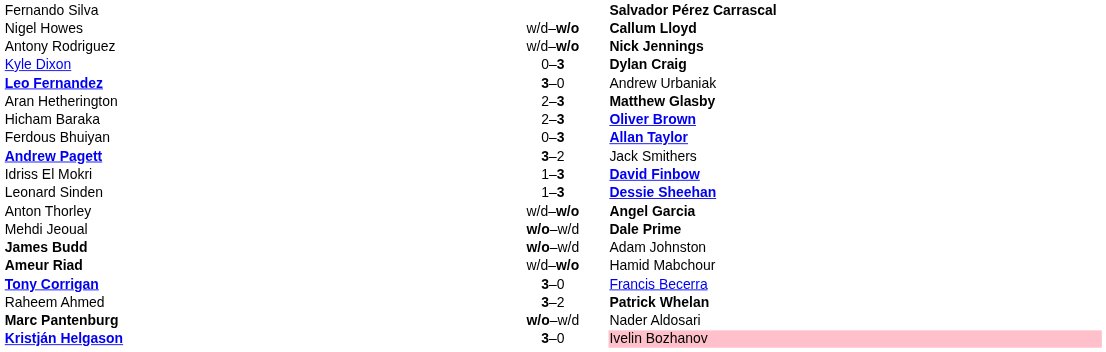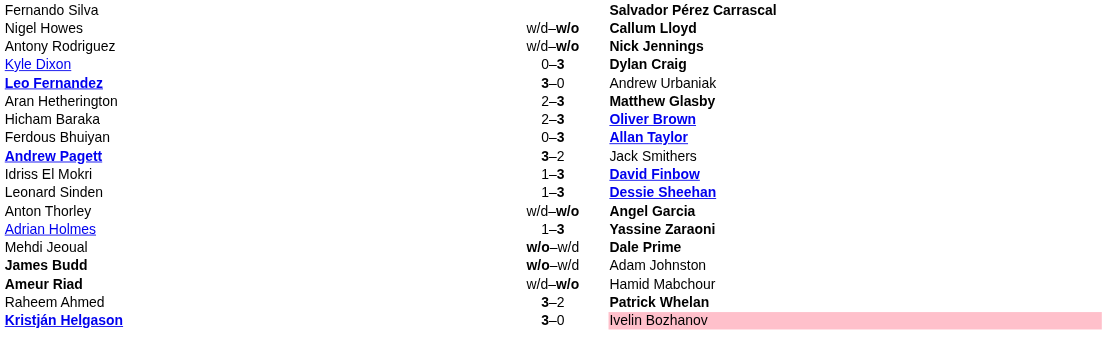 <table width="100%" cellspacing="1">
 <tr>
 <th width=45%></th>
 <th width=10%></th>
 <th width=45%></th>
 </tr>
 <tr>
 <td> Fernando Silva</td>
 <td align="center"></td>
 <td> <strong>Salvador Pérez Carrascal</strong></td>
 </tr>
 <tr>
 <td> Nigel Howes</td>
 <td align="center">w/d–<strong>w/o</strong></td>
 <td> <strong>Callum Lloyd</strong></td>
 </tr>
 <tr>
 <td> Antony Rodriguez</td>
 <td align="center">w/d–<strong>w/o</strong></td>
 <td> <strong>Nick Jennings</strong></td>
 </tr>
 <tr>
 <td> <a href='#'>Kyle Dixon</a></td>
 <td align="center">0–<strong>3</strong></td>
 <td> <strong>Dylan Craig</strong></td>
 </tr>
 <tr>
 <td> <strong><a href='#'>Leo Fernandez</a></strong></td>
 <td align="center"><strong>3</strong>–0</td>
 <td> Andrew Urbaniak</td>
 </tr>
 <tr>
 <td> Aran Hetherington</td>
 <td align="center">2–<strong>3</strong></td>
 <td> <strong>Matthew Glasby</strong></td>
 </tr>
 <tr>
 <td> Hicham Baraka</td>
 <td align="center">2–<strong>3</strong></td>
 <td> <strong><a href='#'>Oliver Brown</a></strong></td>
 </tr>
 <tr>
 <td> Ferdous Bhuiyan</td>
 <td align="center">0–<strong>3</strong></td>
 <td> <strong><a href='#'>Allan Taylor</a></strong></td>
 </tr>
 <tr>
 <td> <strong><a href='#'>Andrew Pagett</a></strong></td>
 <td align="center"><strong>3</strong>–2</td>
 <td> Jack Smithers</td>
 </tr>
 <tr>
 <td> Idriss El Mokri</td>
 <td align="center">1–<strong>3</strong></td>
 <td> <strong><a href='#'>David Finbow</a></strong></td>
 </tr>
 <tr>
 <td> Leonard Sinden</td>
 <td align="center">1–<strong>3</strong></td>
 <td> <strong><a href='#'>Dessie Sheehan</a></strong></td>
 </tr>
 <tr>
 <td> Anton Thorley</td>
 <td align="center">w/d–<strong>w/o</strong></td>
 <td> <strong>Angel Garcia</strong></td>
 </tr>
 <tr>
+<td> <a href='#'>Adrian Holmes</a></td>
+<td align="center">1–<strong>3</strong></td>
+<td> <strong>Yassine Zaraoni</strong></td>
+</tr>
+<tr>
 <td> Mehdi Jeoual</td>
 <td align="center"><strong>w/o</strong>–w/d</td>
 <td> <strong>Dale Prime</strong></td>
 </tr>
 <tr>
 <td> <strong>James Budd</strong></td>
 <td align="center"><strong>w/o</strong>–w/d</td>
 <td> Adam Johnston</td>
 </tr>
 <tr>
 <td> <strong>Ameur Riad</strong></td>
 <td align="center">w/d–<strong>w/o</strong></td>
 <td> Hamid Mabchour</td>
 </tr>
 <tr>
-<td> <strong><a href='#'>Tony Corrigan</a></strong></td>
-<td align="center"><strong>3</strong>–0</td>
-<td> <a href='#'>Francis Becerra</a></td>
-</tr>
-<tr>
 <td> Raheem Ahmed</td>
 <td align="center"><strong>3</strong>–2</td>
 <td> <strong>Patrick Whelan</strong></td>
-</tr>
-<tr>
-<td> <strong>Marc Pantenburg</strong></td>
-<td align="center"><strong>w/o</strong>–w/d</td>
-<td> Nader Aldosari</td>
 </tr>
 <tr>
 <td> <strong><a href='#'>Kristján Helgason</a></strong></td>
 <td align="center"><strong>3</strong>–0</td>
 <td style="background: pink;"> Ivelin Bozhanov</td>
 </tr>
 </table>
